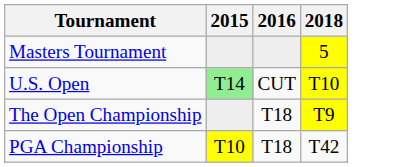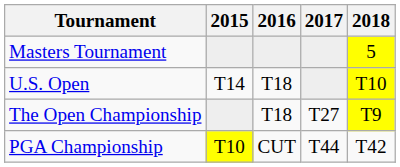 <table class="wikitable" style="font-size:95%;text-align:center;">
 <tr>
 <th>Tournament</th>
 <th>2015</th>
 <th>2016</th>
+<th>2017</th>
 <th>2018</th>
 </tr>
 <tr>
 <td align=left><a href='#'>Masters Tournament</a></td>
 <td style="background:#eeeeee;"></td>
 <td style="background:#eeeeee;"></td>
+<td style="background:#eeeeee;"></td>
 <td style="background:yellow;">5</td>
 </tr>
 <tr>
 <td align=left><a href='#'>U.S. Open</a></td>
-<td style="background: lightgreen;">T14</td>
-<td>CUT</td>
+<td>T14</td>
+<td>T18</td>
+<td style="background:#eeeeee;"></td>
 <td style="background:yellow;">T10</td>
 </tr>
 <tr>
 <td align=left><a href='#'>The Open Championship</a></td>
 <td style="background:#eeeeee;"></td>
 <td>T18</td>
+<td>T27</td>
 <td style="background:yellow;">T9</td>
 </tr>
 <tr>
 <td align=left><a href='#'>PGA Championship</a></td>
 <td style="background:yellow;">T10</td>
-<td>T18</td>
+<td>CUT</td>
+<td>T44</td>
 <td>T42</td>
 </tr>
 </table>
